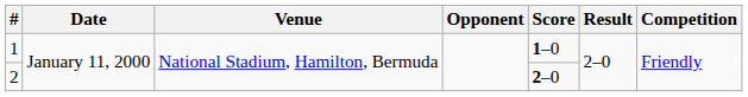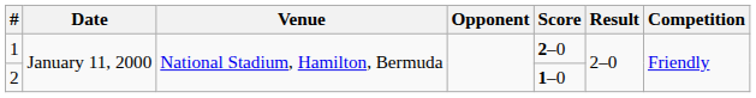 <table class="wikitable">
 <tr>
 <th>#</th>
 <th>Date</th>
 <th>Venue</th>
 <th>Opponent</th>
 <th>Score</th>
 <th>Result</th>
 <th>Competition</th>
 </tr>
 <tr>
 <td>1</td>
 <td rowspan="2">January 11, 2000</td>
 <td rowspan="2"><a href='#'>National Stadium</a>, <a href='#'>Hamilton</a>, Bermuda</td>
 <td rowspan="2"></td>
-<td><strong>1</strong>–0</td>
+<td><strong>2</strong>–0</td>
 <td rowspan="2">2–0</td>
 <td rowspan="2"><a href='#'>Friendly</a></td>
 </tr>
 <tr>
 <td>2</td>
-<td><strong>2</strong>–0</td>
+<td><strong>1</strong>–0</td>
 </tr>
 </table>
